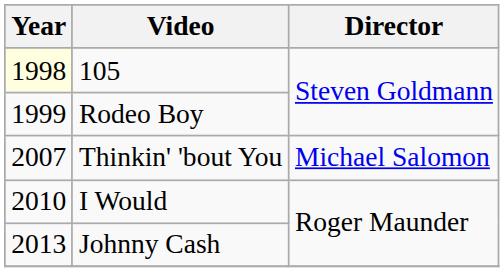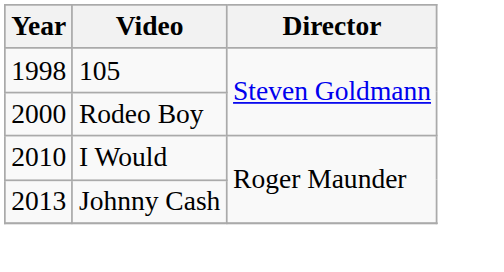 <table class="wikitable">
 <tr>
 <th>Year</th>
 <th>Video</th>
 <th>Director</th>
 </tr>
 <tr>
-<td style="background: lightyellow;">1998</td>
+<td>1998</td>
 <td>105</td>
 <td rowspan="2"><a href='#'>Steven Goldmann</a></td>
 </tr>
 <tr>
-<td>1999</td>
+<td>2000</td>
 <td>Rodeo Boy</td>
-</tr>
-<tr>
-<td>2007</td>
-<td>Thinkin' 'bout You</td>
-<td><a href='#'>Michael Salomon</a></td>
 </tr>
 <tr>
 <td>2010</td>
 <td>I Would</td>
 <td rowspan="2">Roger Maunder</td>
 </tr>
 <tr>
 <td>2013</td>
 <td>Johnny Cash</td>
 </tr>
 <tr>
 </tr>
 </table>
